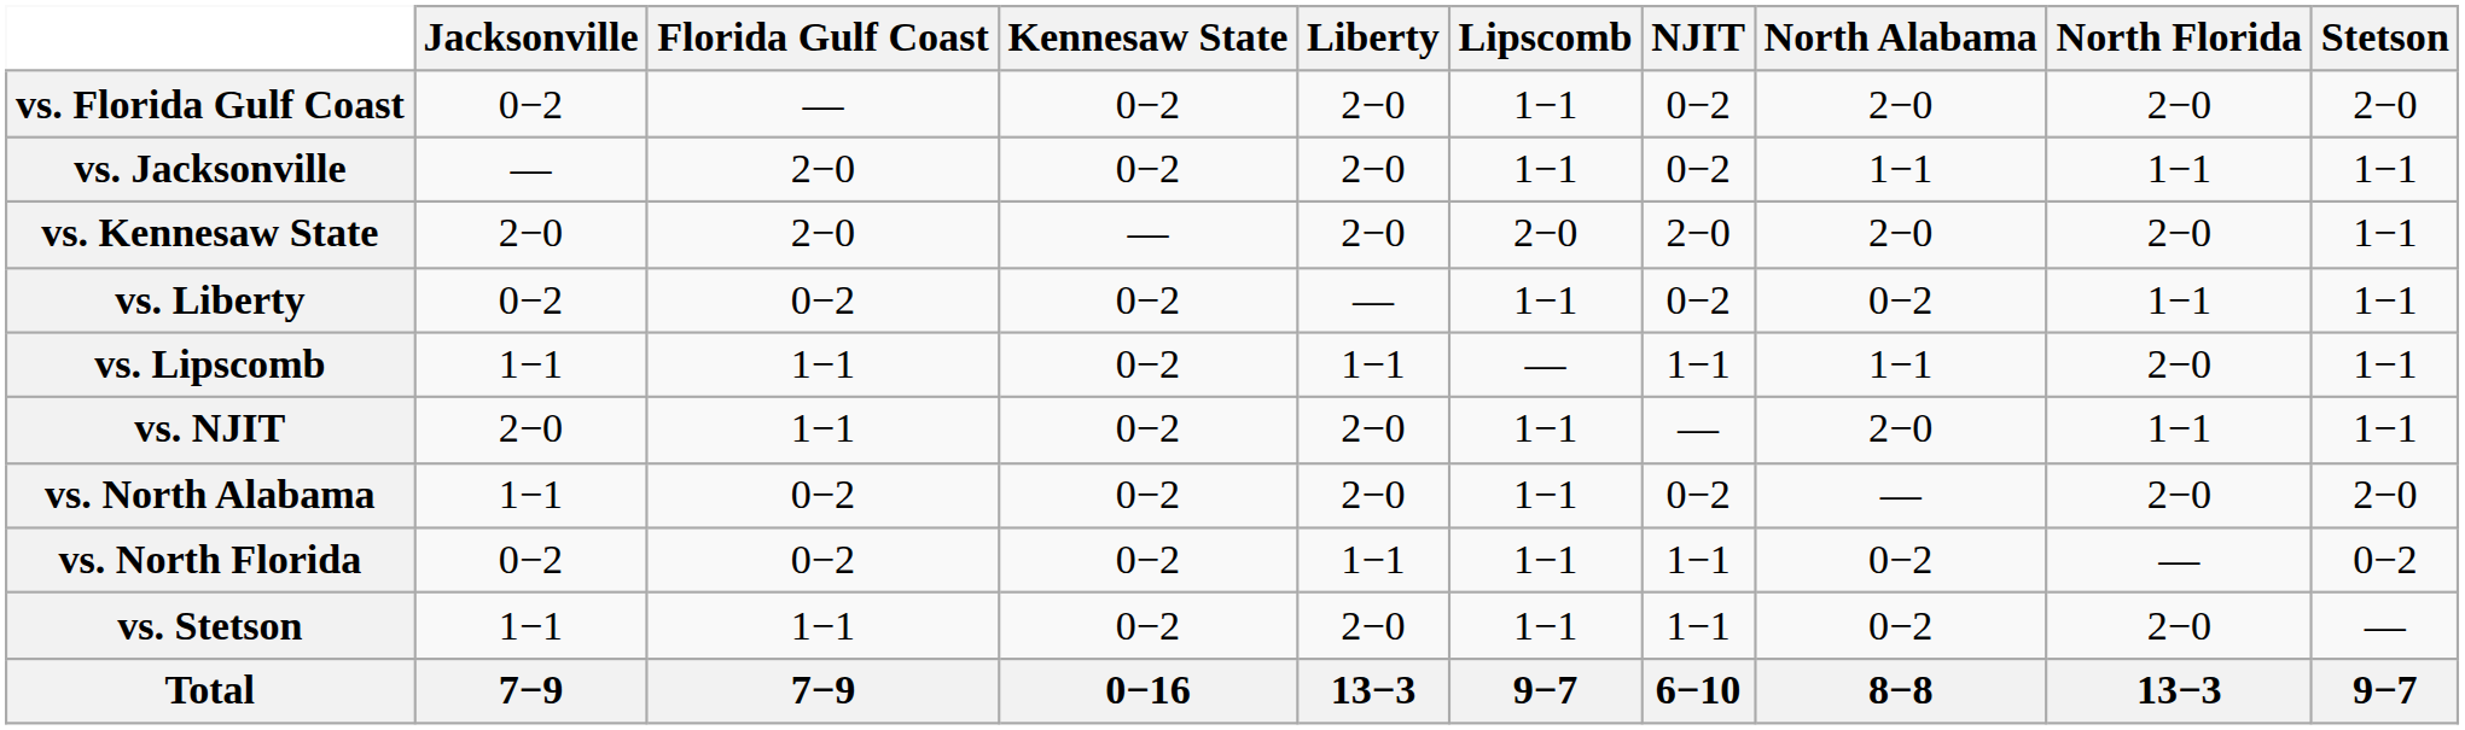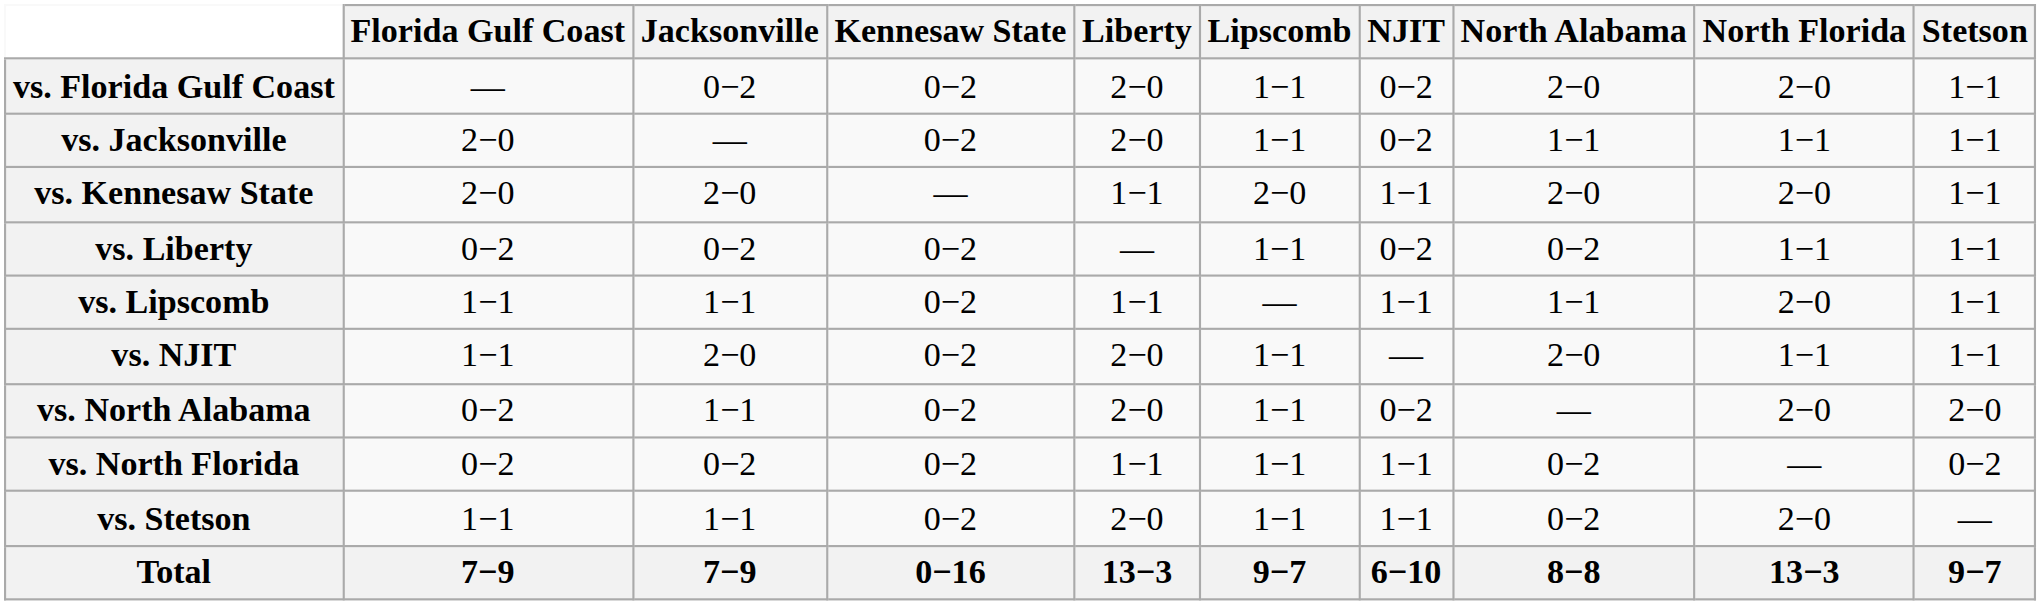 <table class="wikitable" style="white-space:nowrap;font-size:100%;">
 <tr>
 <th colspan="1" style="background:white; border-top-style:hidden; border-left-style:hidden;" width="75"> </th>
+<th style=>Florida Gulf Coast</th>
 <th style=>Jacksonville</th>
-<th style=>Florida Gulf Coast</th>
 <th style=>Kennesaw State</th>
 <th style=>Liberty</th>
 <th style=>Lipscomb</th>
 <th style=>NJIT</th>
 <th style=>North Alabama</th>
 <th style=>North Florida</th>
 <th style=>Stetson</th>
 </tr>
 <tr style="text-align:center;">
 <th>vs. Florida Gulf Coast</th>
+<td>—</td>
 <td>0−2</td>
-<td>—</td>
 <td>0−2</td>
 <td>2−0</td>
 <td>1−1</td>
 <td>0−2</td>
 <td>2−0</td>
 <td>2−0</td>
-<td>2−0</td>
+<td>1−1</td>
 </tr>
 <tr style="text-align:center;">
 <th>vs. Jacksonville</th>
+<td>2−0</td>
 <td>—</td>
-<td>2−0</td>
 <td>0−2</td>
 <td>2−0</td>
 <td>1−1</td>
 <td>0−2</td>
 <td>1−1</td>
 <td>1−1</td>
 <td>1−1</td>
 </tr>
 <tr style="text-align:center;">
 <th>vs. Kennesaw State</th>
 <td>2−0</td>
 <td>2−0</td>
 <td>—</td>
+<td>1−1</td>
 <td>2−0</td>
-<td>2−0</td>
-<td>2−0</td>
+<td>1−1</td>
 <td>2−0</td>
 <td>2−0</td>
 <td>1−1</td>
 </tr>
 <tr style="text-align:center;">
 <th>vs. Liberty</th>
 <td>0−2</td>
 <td>0−2</td>
 <td>0−2</td>
 <td>—</td>
 <td>1−1</td>
 <td>0−2</td>
 <td>0−2</td>
 <td>1−1</td>
 <td>1−1</td>
 </tr>
 <tr style="text-align:center;">
 <th>vs. Lipscomb</th>
 <td>1−1</td>
 <td>1−1</td>
 <td>0−2</td>
 <td>1−1</td>
 <td>—</td>
 <td>1−1</td>
 <td>1−1</td>
 <td>2−0</td>
 <td>1−1</td>
 </tr>
 <tr style="text-align:center;">
 <th>vs. NJIT</th>
+<td>1−1</td>
 <td>2−0</td>
-<td>1−1</td>
 <td>0−2</td>
 <td>2−0</td>
 <td>1−1</td>
 <td>—</td>
 <td>2−0</td>
 <td>1−1</td>
 <td>1−1</td>
 </tr>
 <tr style="text-align:center;">
 <th>vs. North Alabama</th>
+<td>0−2</td>
 <td>1−1</td>
-<td>0−2</td>
 <td>0−2</td>
 <td>2−0</td>
 <td>1−1</td>
 <td>0−2</td>
 <td>—</td>
 <td>2−0</td>
 <td>2−0</td>
 </tr>
 <tr style="text-align:center;">
 <th>vs. North Florida</th>
 <td>0−2</td>
 <td>0−2</td>
 <td>0−2</td>
 <td>1−1</td>
 <td>1−1</td>
 <td>1−1</td>
 <td>0−2</td>
 <td>—</td>
 <td>0−2</td>
 </tr>
 <tr style="text-align:center;">
 <th>vs. Stetson</th>
 <td>1−1</td>
 <td>1−1</td>
 <td>0−2</td>
 <td>2−0</td>
 <td>1−1</td>
 <td>1−1</td>
 <td>0−2</td>
 <td>2−0</td>
 <td>—</td>
 </tr>
 <tr style="text-align:center;">
 <th>Total</th>
 <th>7−9</th>
 <th>7−9</th>
 <th>0−16</th>
 <th>13−3</th>
 <th>9−7</th>
 <th>6−10</th>
 <th>8−8</th>
 <th>13−3</th>
 <th>9−7</th>
 </tr>
 </table>
